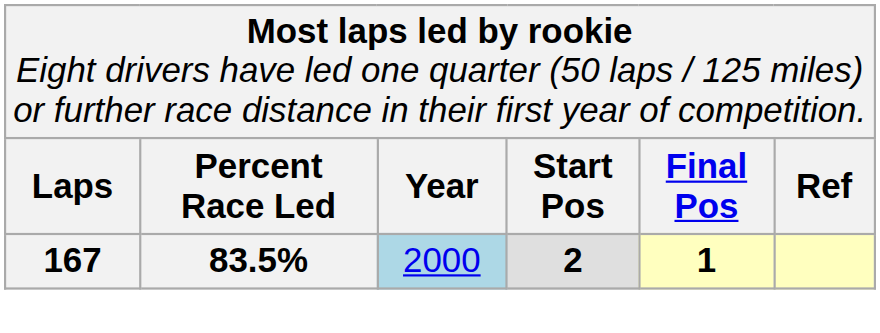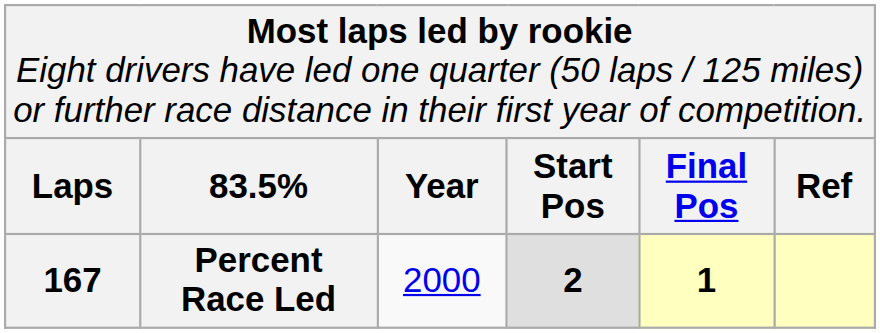 <table class="wikitable">
 <tr>
 <td style="background:#F2F2F2;" align="center" colspan="7"><strong>Most laps led by rookie</strong><br><em>Eight drivers have led one quarter (50 laps / 125 miles)<br>or further race distance in their first year of competition.</em></td>
 </tr>
 <tr>
 <td style="background:#F2F2F2;" align="center"><strong>Laps</strong></td>
-<td style="background:#F2F2F2;" align="center"><strong>Percent<br>Race Led</strong></td>
+<td style="background:#F2F2F2;" align="center"><strong>83.5%</strong></td>
 <td style="background:#F2F2F2;" align="center"><strong>Year</strong></td>
 <td style="background:#F2F2F2;" align="center"><strong>Start<br>Pos</strong></td>
 <td style="background:#F2F2F2;" align="center"><strong><a href='#'>Final<br>Pos</a></strong></td>
 <td style="background:#F2F2F2;" align="center"><strong>Ref</strong></td>
 </tr>
 <tr>
 <td style="background:#F2F2F2;" align="center"><strong>167</strong></td>
-<td style="background:#F2F2F2;" align="center"><strong>83.5%</strong></td>
-<td align="center" style="background: lightblue;"><a href='#'>2000</a></td>
+<td style="background:#F2F2F2;" align="center"><strong>Percent<br>Race Led</strong></td>
+<td align="center"><a href='#'>2000</a></td>
 <td style="background:#DFDFDF;" align="center"><strong>2</strong></td>
 <td style="background:#FFFFBF;" align="center"><strong>1</strong></td>
 <td style="background:#FFFFBF;" align="center"></td>
 </tr>
 </table>
